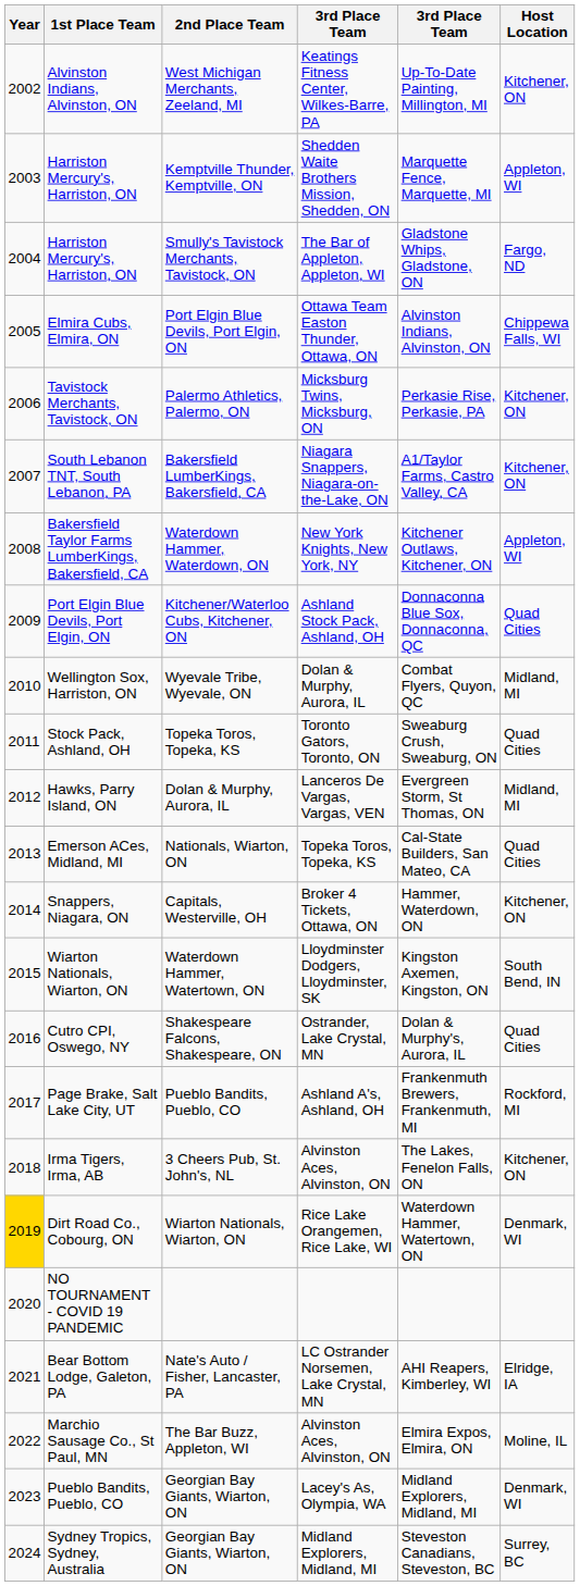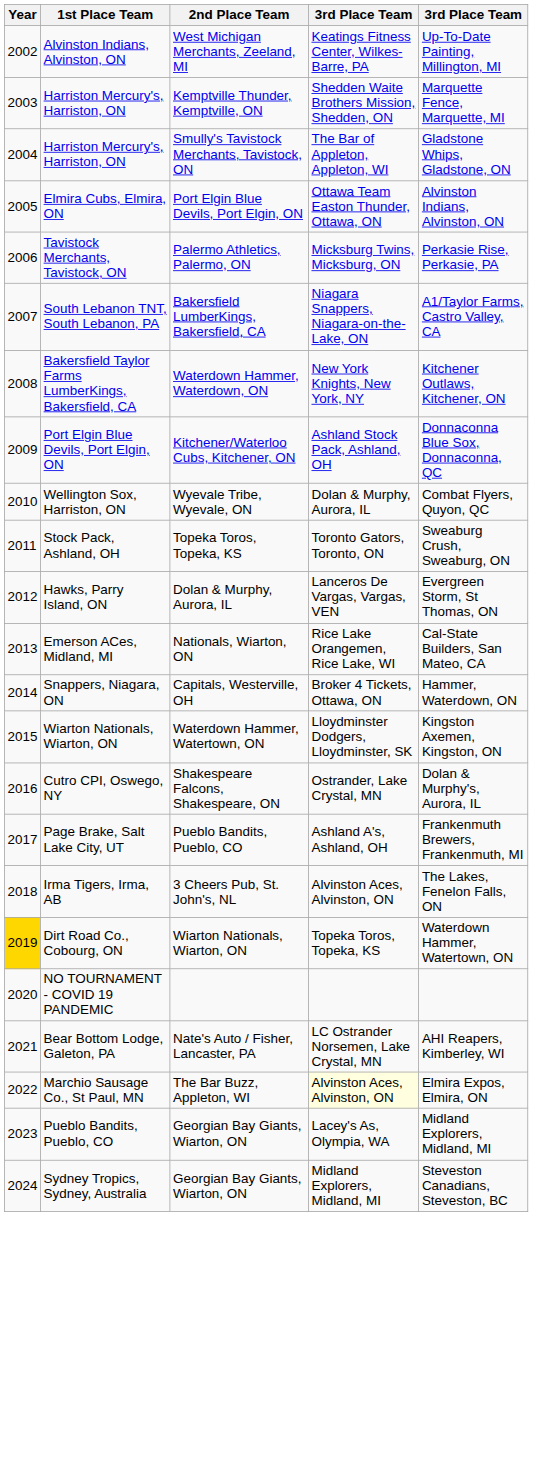 <table class="wikitable" style="width:100%; text-align:left">
 <tr>
 <th>Year</th>
 <th>1st Place Team</th>
 <th>2nd Place Team</th>
 <th>3rd Place Team</th>
 <th>3rd Place Team</th>
-<th>Host Location</th>
 </tr>
 <tr>
 <td>2002</td>
 <td><a href='#'>Alvinston Indians, Alvinston, ON</a></td>
 <td><a href='#'>West Michigan Merchants, Zeeland, MI</a></td>
 <td><a href='#'>Keatings Fitness Center, Wilkes-Barre, PA</a></td>
 <td><a href='#'>Up-To-Date Painting, Millington, MI</a></td>
-<td><a href='#'>Kitchener, ON</a></td>
 </tr>
 <tr>
 <td>2003</td>
 <td><a href='#'>Harriston Mercury's, Harriston, ON</a></td>
 <td><a href='#'>Kemptville Thunder, Kemptville, ON</a></td>
 <td><a href='#'>Shedden Waite Brothers Mission, Shedden, ON</a></td>
 <td><a href='#'>Marquette Fence, Marquette, MI</a></td>
-<td><a href='#'>Appleton, WI</a></td>
 </tr>
 <tr>
 <td>2004</td>
 <td><a href='#'>Harriston Mercury's, Harriston, ON</a></td>
 <td><a href='#'>Smully's Tavistock Merchants, Tavistock, ON</a></td>
 <td><a href='#'>The Bar of Appleton, Appleton, WI</a></td>
 <td><a href='#'>Gladstone Whips, Gladstone, ON</a></td>
-<td><a href='#'>Fargo, ND</a></td>
 </tr>
 <tr>
 <td>2005</td>
 <td><a href='#'>Elmira Cubs, Elmira, ON</a></td>
 <td><a href='#'>Port Elgin Blue Devils, Port Elgin, ON</a></td>
 <td><a href='#'>Ottawa Team Easton Thunder, Ottawa, ON</a></td>
 <td><a href='#'>Alvinston Indians, Alvinston, ON</a></td>
-<td><a href='#'>Chippewa Falls, WI</a></td>
 </tr>
 <tr>
 <td>2006</td>
 <td><a href='#'>Tavistock Merchants, Tavistock, ON</a></td>
 <td><a href='#'>Palermo Athletics, Palermo, ON</a></td>
 <td><a href='#'>Micksburg Twins, Micksburg, ON</a></td>
 <td><a href='#'>Perkasie Rise, Perkasie, PA</a></td>
-<td><a href='#'>Kitchener, ON</a></td>
 </tr>
 <tr>
 <td>2007</td>
 <td><a href='#'>South Lebanon TNT, South Lebanon, PA</a></td>
 <td><a href='#'>Bakersfield LumberKings, Bakersfield, CA</a></td>
 <td><a href='#'>Niagara Snappers, Niagara-on-the-Lake, ON</a></td>
 <td><a href='#'>A1/Taylor Farms, Castro Valley, CA</a></td>
-<td><a href='#'>Kitchener, ON</a></td>
 </tr>
 <tr>
 <td>2008</td>
 <td><a href='#'>Bakersfield Taylor Farms LumberKings, Bakersfield, CA</a></td>
 <td><a href='#'>Waterdown Hammer, Waterdown, ON</a></td>
 <td><a href='#'>New York Knights, New York, NY</a></td>
 <td><a href='#'>Kitchener Outlaws, Kitchener, ON</a></td>
-<td><a href='#'>Appleton, WI</a></td>
 </tr>
 <tr>
 <td>2009</td>
 <td><a href='#'>Port Elgin Blue Devils, Port Elgin, ON</a></td>
 <td><a href='#'>Kitchener/Waterloo Cubs, Kitchener, ON</a></td>
 <td><a href='#'>Ashland Stock Pack, Ashland, OH</a></td>
 <td><a href='#'>Donnaconna Blue Sox, Donnaconna, QC</a></td>
-<td><a href='#'>Quad Cities</a></td>
 </tr>
 <tr>
 <td>2010</td>
 <td>Wellington Sox, Harriston, ON</td>
 <td>Wyevale Tribe, Wyevale, ON</td>
 <td>Dolan & Murphy, Aurora, IL</td>
 <td>Combat Flyers, Quyon, QC</td>
-<td>Midland, MI</td>
 </tr>
 <tr>
 <td>2011</td>
 <td>Stock Pack, Ashland, OH</td>
 <td>Topeka Toros, Topeka, KS</td>
 <td>Toronto Gators, Toronto, ON</td>
 <td>Sweaburg Crush, Sweaburg, ON</td>
-<td>Quad Cities</td>
 </tr>
 <tr>
 <td>2012</td>
 <td>Hawks, Parry Island, ON</td>
 <td>Dolan & Murphy, Aurora, IL</td>
 <td>Lanceros De Vargas, Vargas, VEN</td>
 <td>Evergreen Storm, St Thomas, ON</td>
-<td>Midland, MI</td>
 </tr>
 <tr>
 <td>2013</td>
 <td>Emerson ACes, Midland, MI</td>
 <td>Nationals, Wiarton, ON</td>
-<td>Topeka Toros, Topeka, KS</td>
+<td>Rice Lake Orangemen, Rice Lake, WI</td>
 <td>Cal-State Builders, San Mateo, CA</td>
-<td>Quad Cities</td>
 </tr>
 <tr>
 <td>2014</td>
 <td>Snappers, Niagara, ON</td>
 <td>Capitals, Westerville, OH</td>
 <td>Broker 4 Tickets, Ottawa, ON</td>
 <td>Hammer, Waterdown, ON</td>
-<td>Kitchener, ON</td>
 </tr>
 <tr>
 <td>2015</td>
 <td>Wiarton Nationals, Wiarton, ON</td>
 <td>Waterdown Hammer, Watertown, ON</td>
 <td>Lloydminster Dodgers, Lloydminster, SK</td>
 <td>Kingston Axemen, Kingston, ON</td>
-<td>South Bend, IN</td>
 </tr>
 <tr>
 <td>2016</td>
 <td>Cutro CPI, Oswego, NY</td>
 <td>Shakespeare Falcons, Shakespeare, ON</td>
 <td>Ostrander, Lake Crystal, MN</td>
 <td>Dolan & Murphy's, Aurora, IL</td>
-<td>Quad Cities</td>
 </tr>
 <tr>
 <td>2017</td>
 <td>Page Brake, Salt Lake City, UT</td>
 <td>Pueblo Bandits, Pueblo, CO</td>
 <td>Ashland A's, Ashland, OH</td>
 <td>Frankenmuth Brewers, Frankenmuth, MI</td>
-<td>Rockford, MI</td>
 </tr>
 <tr>
 <td>2018</td>
 <td>Irma Tigers, Irma, AB</td>
 <td>3 Cheers Pub, St. John's, NL</td>
 <td>Alvinston Aces, Alvinston, ON</td>
 <td>The Lakes, Fenelon Falls, ON</td>
-<td>Kitchener, ON</td>
 </tr>
 <tr>
 <td style="background: gold;">2019</td>
 <td>Dirt Road Co., Cobourg, ON</td>
 <td>Wiarton Nationals, Wiarton, ON</td>
-<td>Rice Lake Orangemen, Rice Lake, WI</td>
+<td>Topeka Toros, Topeka, KS</td>
 <td>Waterdown Hammer, Watertown, ON</td>
-<td>Denmark, WI</td>
 </tr>
 <tr>
 <td>2020</td>
 <td>NO TOURNAMENT - COVID 19 PANDEMIC</td>
-<td></td>
 <td></td>
 <td></td>
 <td></td>
 </tr>
 <tr>
 <td>2021</td>
 <td>Bear Bottom Lodge, Galeton, PA</td>
 <td>Nate's Auto / Fisher, Lancaster, PA</td>
 <td>LC Ostrander Norsemen, Lake Crystal, MN</td>
 <td>AHI Reapers, Kimberley, WI</td>
-<td>Elridge, IA</td>
 </tr>
 <tr>
 <td>2022</td>
 <td>Marchio Sausage Co., St Paul, MN</td>
 <td>The Bar Buzz, Appleton, WI</td>
-<td>Alvinston Aces, Alvinston, ON</td>
+<td style="background: lightyellow;">Alvinston Aces, Alvinston, ON</td>
 <td>Elmira Expos, Elmira, ON</td>
-<td>Moline, IL</td>
 </tr>
 <tr>
 <td>2023</td>
 <td>Pueblo Bandits, Pueblo, CO</td>
 <td>Georgian Bay Giants, Wiarton, ON</td>
 <td>Lacey's As, Olympia, WA</td>
 <td>Midland Explorers, Midland, MI</td>
-<td>Denmark, WI</td>
 </tr>
 <tr>
 <td>2024</td>
 <td>Sydney Tropics, Sydney, Australia</td>
 <td>Georgian Bay Giants, Wiarton, ON</td>
 <td>Midland Explorers, Midland, MI</td>
 <td>Steveston Canadians, Steveston, BC</td>
-<td>Surrey, BC</td>
 </tr>
 </table>
